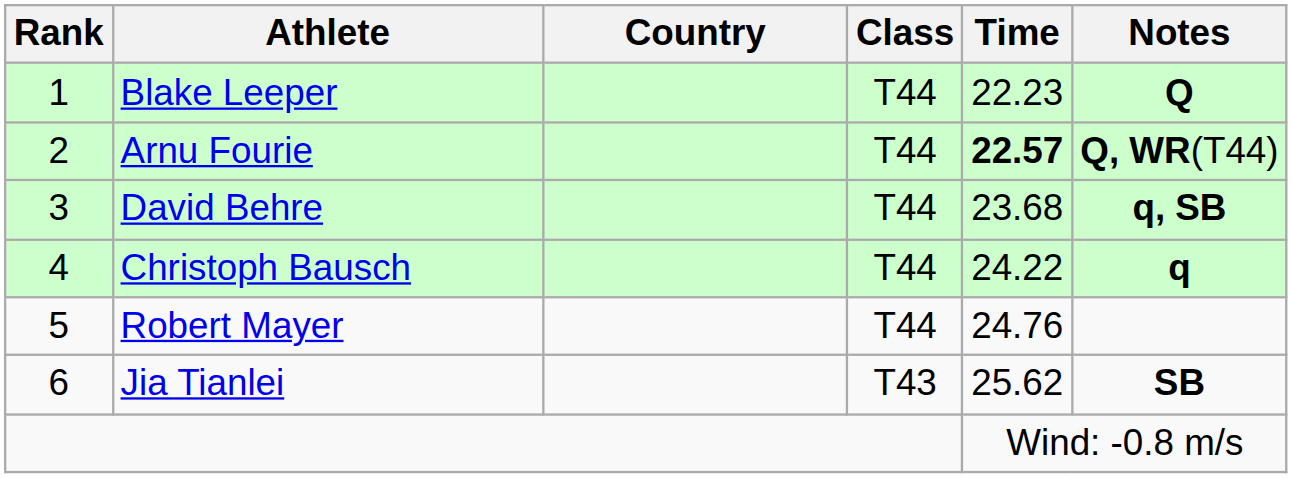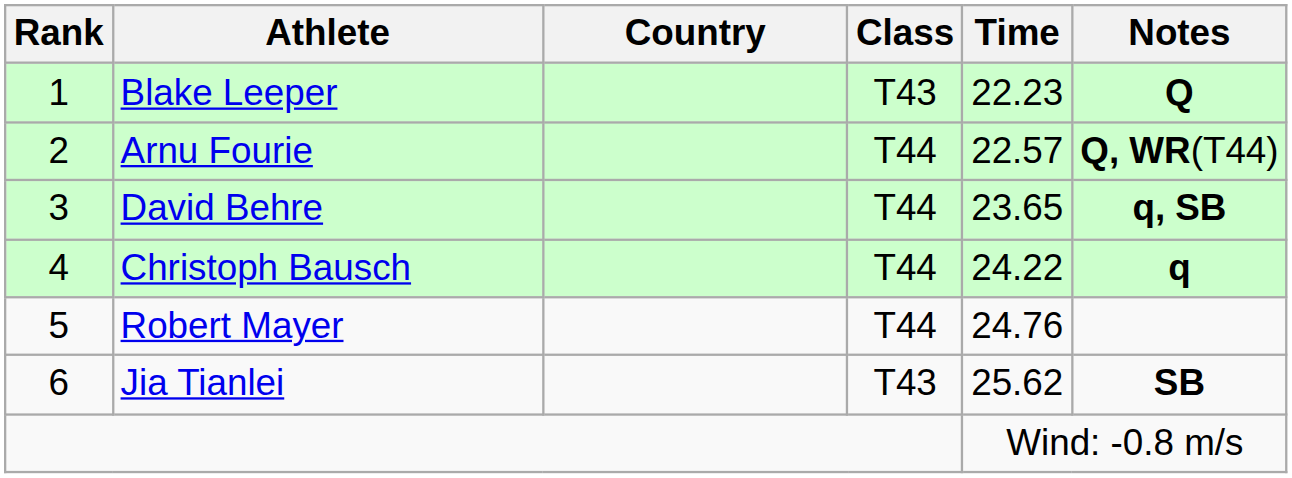 <table class="wikitable sortable" style="text-align:center">
 <tr>
 <th>Rank</th>
 <th style="width:180px">Athlete</th>
 <th style="width:125px">Country</th>
 <th>Class</th>
 <th>Time</th>
 <th>Notes</th>
 </tr>
 <tr style="background:#cfc;">
 <td>1</td>
 <td style="text-align:left;"><a href='#'>Blake Leeper</a></td>
 <td style="text-align:left;"></td>
-<td>T44</td>
+<td>T43</td>
 <td>22.23</td>
 <td><strong>Q</strong></td>
 </tr>
 <tr style="background:#cfc;">
 <td>2</td>
 <td style="text-align:left;"><a href='#'>Arnu Fourie</a></td>
 <td style="text-align:left;"></td>
 <td>T44</td>
-<td><strong>22.57</strong></td>
+<td>22.57</td>
 <td><strong>Q, WR</strong>(T44)</td>
 </tr>
 <tr style="background:#cfc;">
 <td>3</td>
 <td style="text-align:left;"><a href='#'>David Behre</a></td>
 <td style="text-align:left;"></td>
 <td>T44</td>
-<td>23.68</td>
+<td>23.65</td>
 <td><strong>q, SB</strong></td>
 </tr>
 <tr style="background:#cfc;">
 <td>4</td>
 <td style="text-align:left;"><a href='#'>Christoph Bausch</a></td>
 <td style="text-align:left;"></td>
 <td>T44</td>
 <td>24.22</td>
 <td><strong>q</strong></td>
 </tr>
 <tr>
 <td>5</td>
 <td style="text-align:left;"><a href='#'>Robert Mayer</a></td>
 <td style="text-align:left;"></td>
 <td>T44</td>
 <td>24.76</td>
 <td></td>
 </tr>
 <tr>
 <td>6</td>
 <td style="text-align:left;"><a href='#'>Jia Tianlei</a></td>
 <td style="text-align:left;"></td>
 <td>T43</td>
 <td>25.62</td>
 <td><strong>SB</strong></td>
 </tr>
 <tr class="sortbottom">
 <td colspan="4"></td>
 <td colspan="2">Wind: -0.8 m/s</td>
 </tr>
 </table>
